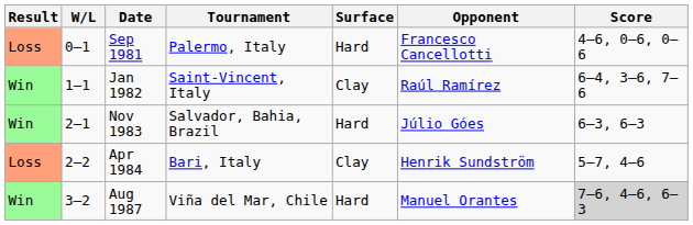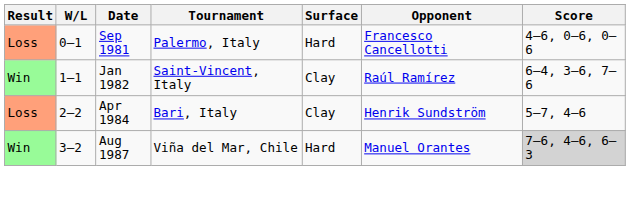 <table class="sortable wikitable">
 <tr>
 <th style="width:40px">Result</th>
 <th style="width:35px" class="unsortable">W/L</th>
 <th style="width:50px">Date</th>
 <th style="width:150px">Tournament</th>
 <th style="width:50px">Surface</th>
 <th style="width:160px">Opponent</th>
 <th style="width:100px" class="unsortable">Score</th>
 </tr>
 <tr>
 <td style="background:#ffa07a;">Loss</td>
 <td>0–1</td>
 <td><a href='#'>Sep 1981</a></td>
 <td><a href='#'>Palermo</a>, Italy</td>
 <td>Hard</td>
 <td> <a href='#'>Francesco Cancellotti</a></td>
 <td>4–6, 0–6, 0–6</td>
 </tr>
 <tr>
 <td style="background:#98fb98;">Win</td>
 <td>1–1</td>
 <td>Jan 1982</td>
 <td><a href='#'>Saint-Vincent</a>, Italy</td>
 <td>Clay</td>
 <td> <a href='#'>Raúl Ramírez</a></td>
 <td>6–4, 3–6, 7–6</td>
 </tr>
 <tr>
-<td style="background:#98fb98;">Win</td>
-<td>2–1</td>
-<td>Nov 1983</td>
-<td>Salvador, Bahia, Brazil</td>
-<td>Hard</td>
-<td> <a href='#'>Júlio Góes</a></td>
-<td>6–3, 6–3</td>
-</tr>
-<tr>
 <td style="background:#ffa07a;">Loss</td>
 <td>2–2</td>
 <td>Apr 1984</td>
 <td><a href='#'>Bari</a>, Italy</td>
 <td>Clay</td>
 <td> <a href='#'>Henrik Sundström</a></td>
 <td>5–7, 4–6</td>
 </tr>
 <tr>
 <td style="background:#98fb98;">Win</td>
 <td>3–2</td>
 <td>Aug 1987</td>
 <td>Viña del Mar, Chile</td>
 <td>Hard</td>
 <td> <a href='#'>Manuel Orantes</a></td>
 <td style="background: lightgrey;">7–6, 4–6, 6–3</td>
 </tr>
 </table>
